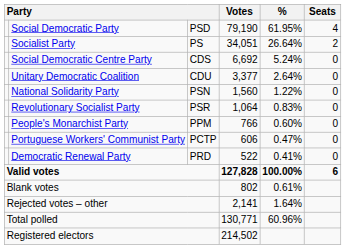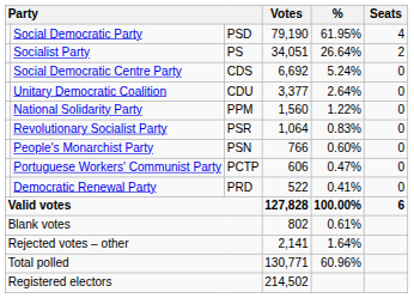 <table class="wikitable" border="1" style="text-align:right;">
 <tr>
 <th style="text-align:left;" colspan=3>Party</th>
 <th align=center width="50">Votes</th>
 <th align=center width="50">%</th>
 <th align=center width="50">Seats</th>
 </tr>
 <tr>
 <td></td>
 <td align=left><a href='#'>Social Democratic Party</a></td>
 <td align=left>PSD</td>
 <td>79,190</td>
 <td>61.95%</td>
 <td>4</td>
 </tr>
 <tr>
 <td></td>
 <td align=left><a href='#'>Socialist Party</a></td>
 <td align=left>PS</td>
 <td>34,051</td>
 <td>26.64%</td>
 <td>2</td>
 </tr>
 <tr>
 <td></td>
 <td align=left style="white-space: nowrap;"><a href='#'>Social Democratic Centre Party</a></td>
 <td align=left>CDS</td>
 <td>6,692</td>
 <td>5.24%</td>
 <td>0</td>
 </tr>
 <tr>
 <td></td>
 <td align=left style="white-space: nowrap;"><a href='#'>Unitary Democratic Coalition</a></td>
 <td align=left>CDU</td>
 <td>3,377</td>
 <td>2.64%</td>
 <td>0</td>
 </tr>
 <tr>
 <td></td>
 <td align=left><a href='#'>National Solidarity Party</a></td>
-<td align=left>PSN</td>
+<td align=left>PPM</td>
 <td>1,560</td>
 <td>1.22%</td>
 <td>0</td>
 </tr>
 <tr>
 <td></td>
 <td align=left><a href='#'>Revolutionary Socialist Party</a></td>
 <td align=left>PSR</td>
 <td>1,064</td>
 <td>0.83%</td>
 <td>0</td>
 </tr>
 <tr>
 <td></td>
 <td align=left><a href='#'>People's Monarchist Party</a></td>
-<td align=left>PPM</td>
+<td align=left>PSN</td>
 <td>766</td>
 <td>0.60%</td>
 <td>0</td>
 </tr>
 <tr>
 <td></td>
 <td align=left><a href='#'>Portuguese Workers' Communist Party</a></td>
 <td align=left>PCTP</td>
 <td>606</td>
 <td>0.47%</td>
 <td>0</td>
 </tr>
 <tr>
 <td></td>
 <td align=left><a href='#'>Democratic Renewal Party</a></td>
 <td align=left>PRD</td>
 <td>522</td>
 <td>0.41%</td>
 <td>0</td>
 </tr>
 <tr style="font-weight:bold">
 <td align=left colspan=3>Valid votes</td>
 <td>127,828</td>
 <td>100.00%</td>
 <td>6</td>
 </tr>
 <tr>
 <td align=left colspan=3>Blank votes</td>
 <td>802</td>
 <td>0.61%</td>
 <td></td>
 </tr>
 <tr>
 <td align=left colspan=3>Rejected votes – other</td>
 <td>2,141</td>
 <td>1.64%</td>
 <td></td>
 </tr>
 <tr>
 <td align=left colspan=3>Total polled</td>
 <td>130,771</td>
 <td>60.96%</td>
 <td></td>
 </tr>
 <tr>
 <td align=left colspan=3>Registered electors</td>
 <td>214,502</td>
 <td></td>
 <td></td>
 </tr>
 </table>
